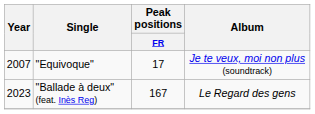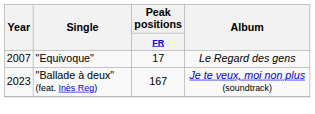 <table class="wikitable">
 <tr>
 <th rowspan=2 width="10">Year</th>
 <th rowspan=2 width="140">Single</th>
 <th>Peak positions</th>
 <th rowspan=2 width="180">Album</th>
 </tr>
 <tr>
 <th width="20"><small><a href='#'>FR</a></small><br></th>
 </tr>
 <tr>
 <td align="center">2007</td>
 <td>"Equivoque"</td>
 <td align="center">17</td>
-<td align="center"><em><a href='#'>Je te veux, moi non plus</a></em> <small>(soundtrack)</small></td>
+<td align="center"><em>Le Regard des gens</em></td>
 </tr>
 <tr>
 <td align="center">2023</td>
 <td>"Ballade à deux" <br><small>(feat. <a href='#'>Inès Reg</a>)</small></td>
 <td align="center">167</td>
-<td align="center"><em>Le Regard des gens</em></td>
+<td align="center"><em><a href='#'>Je te veux, moi non plus</a></em> <small>(soundtrack)</small></td>
 </tr>
 <tr>
 </tr>
 </table>
